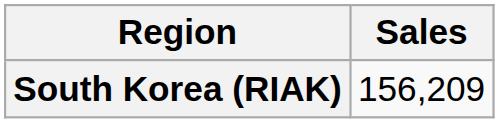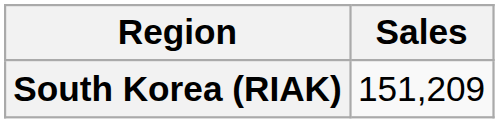 <table class="wikitable plainrowheaders">
 <tr>
 <th>Region</th>
 <th>Sales</th>
 </tr>
 <tr>
 <th scope="row">South Korea (RIAK)</th>
-<td>156,209</td>
+<td>151,209</td>
 </tr>
 </table>
